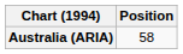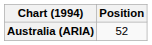 <table class="wikitable plainrowheaders" style="text-align:center">
 <tr>
 <th>Chart (1994)</th>
 <th>Position</th>
 </tr>
 <tr>
 <th scope="row">Australia (ARIA)</th>
-<td>58</td>
+<td>52</td>
 </tr>
 </table>
